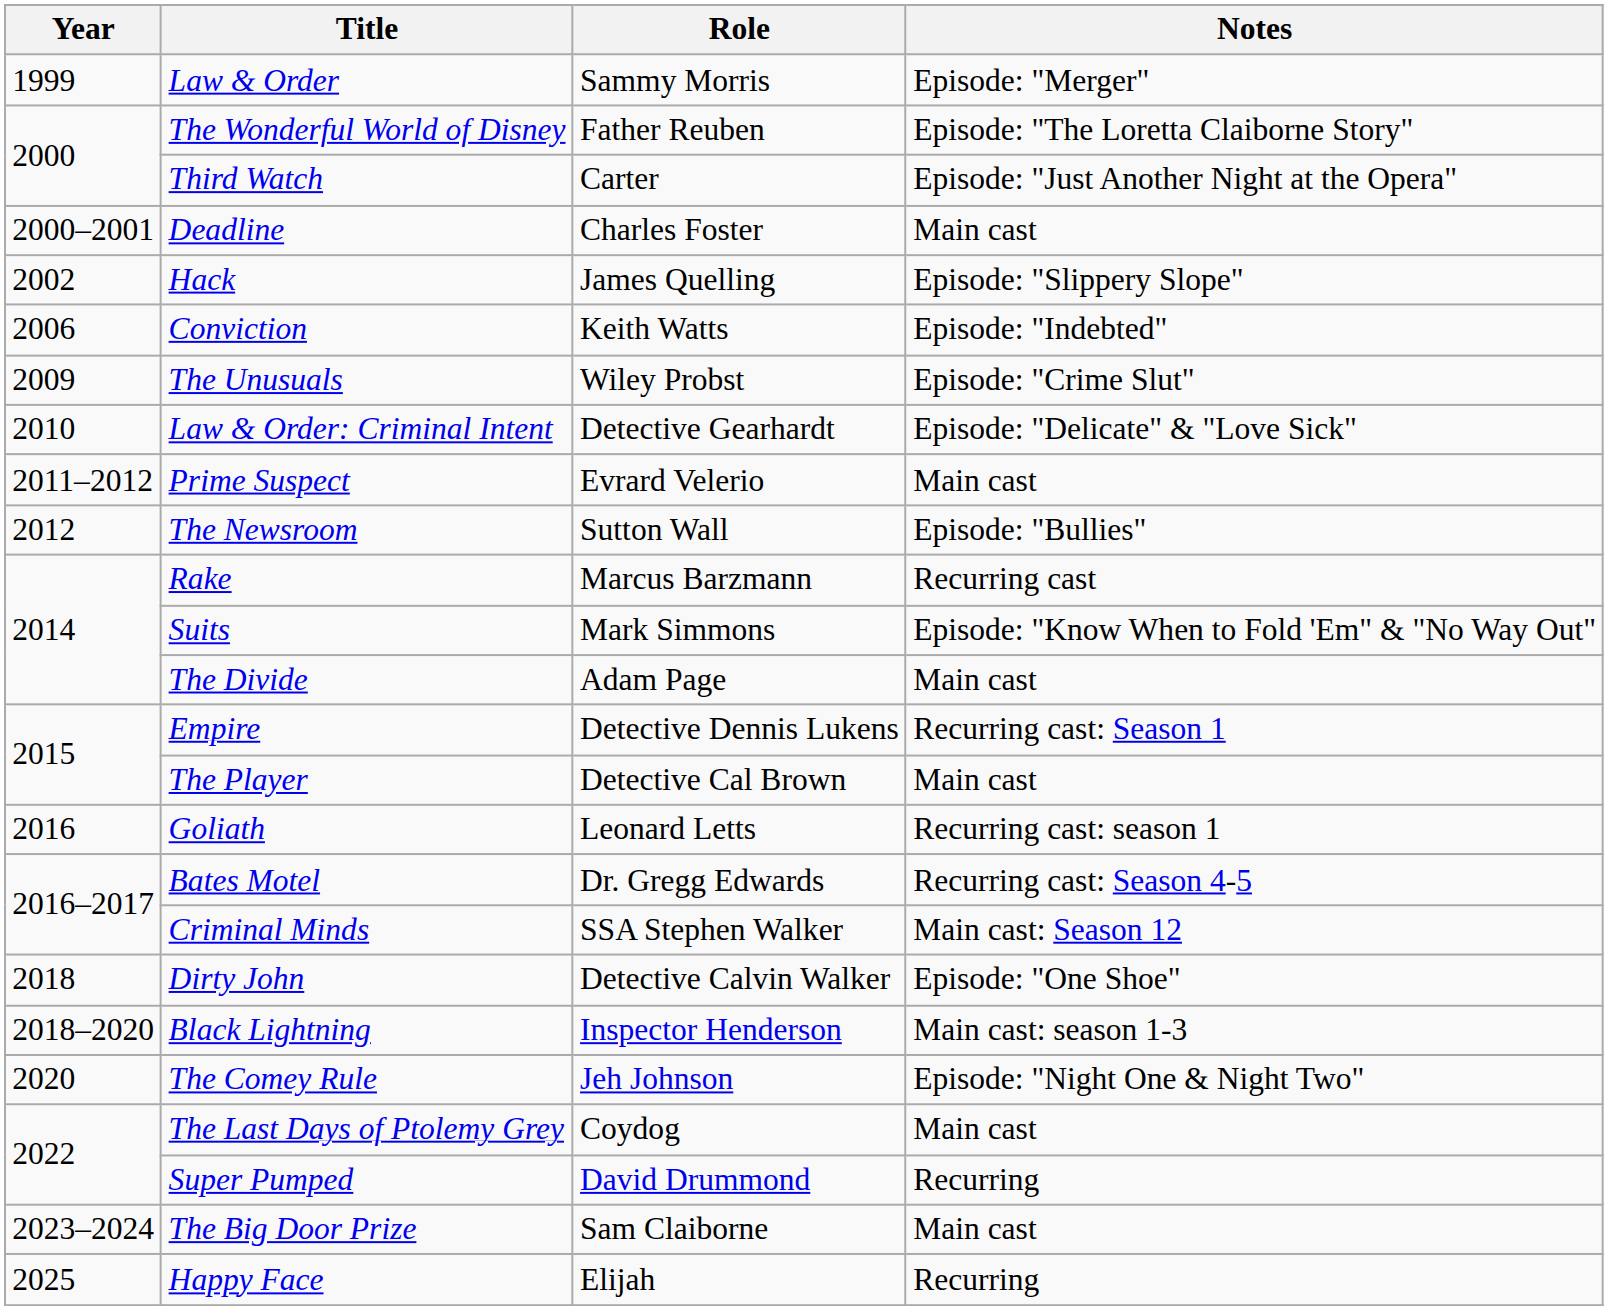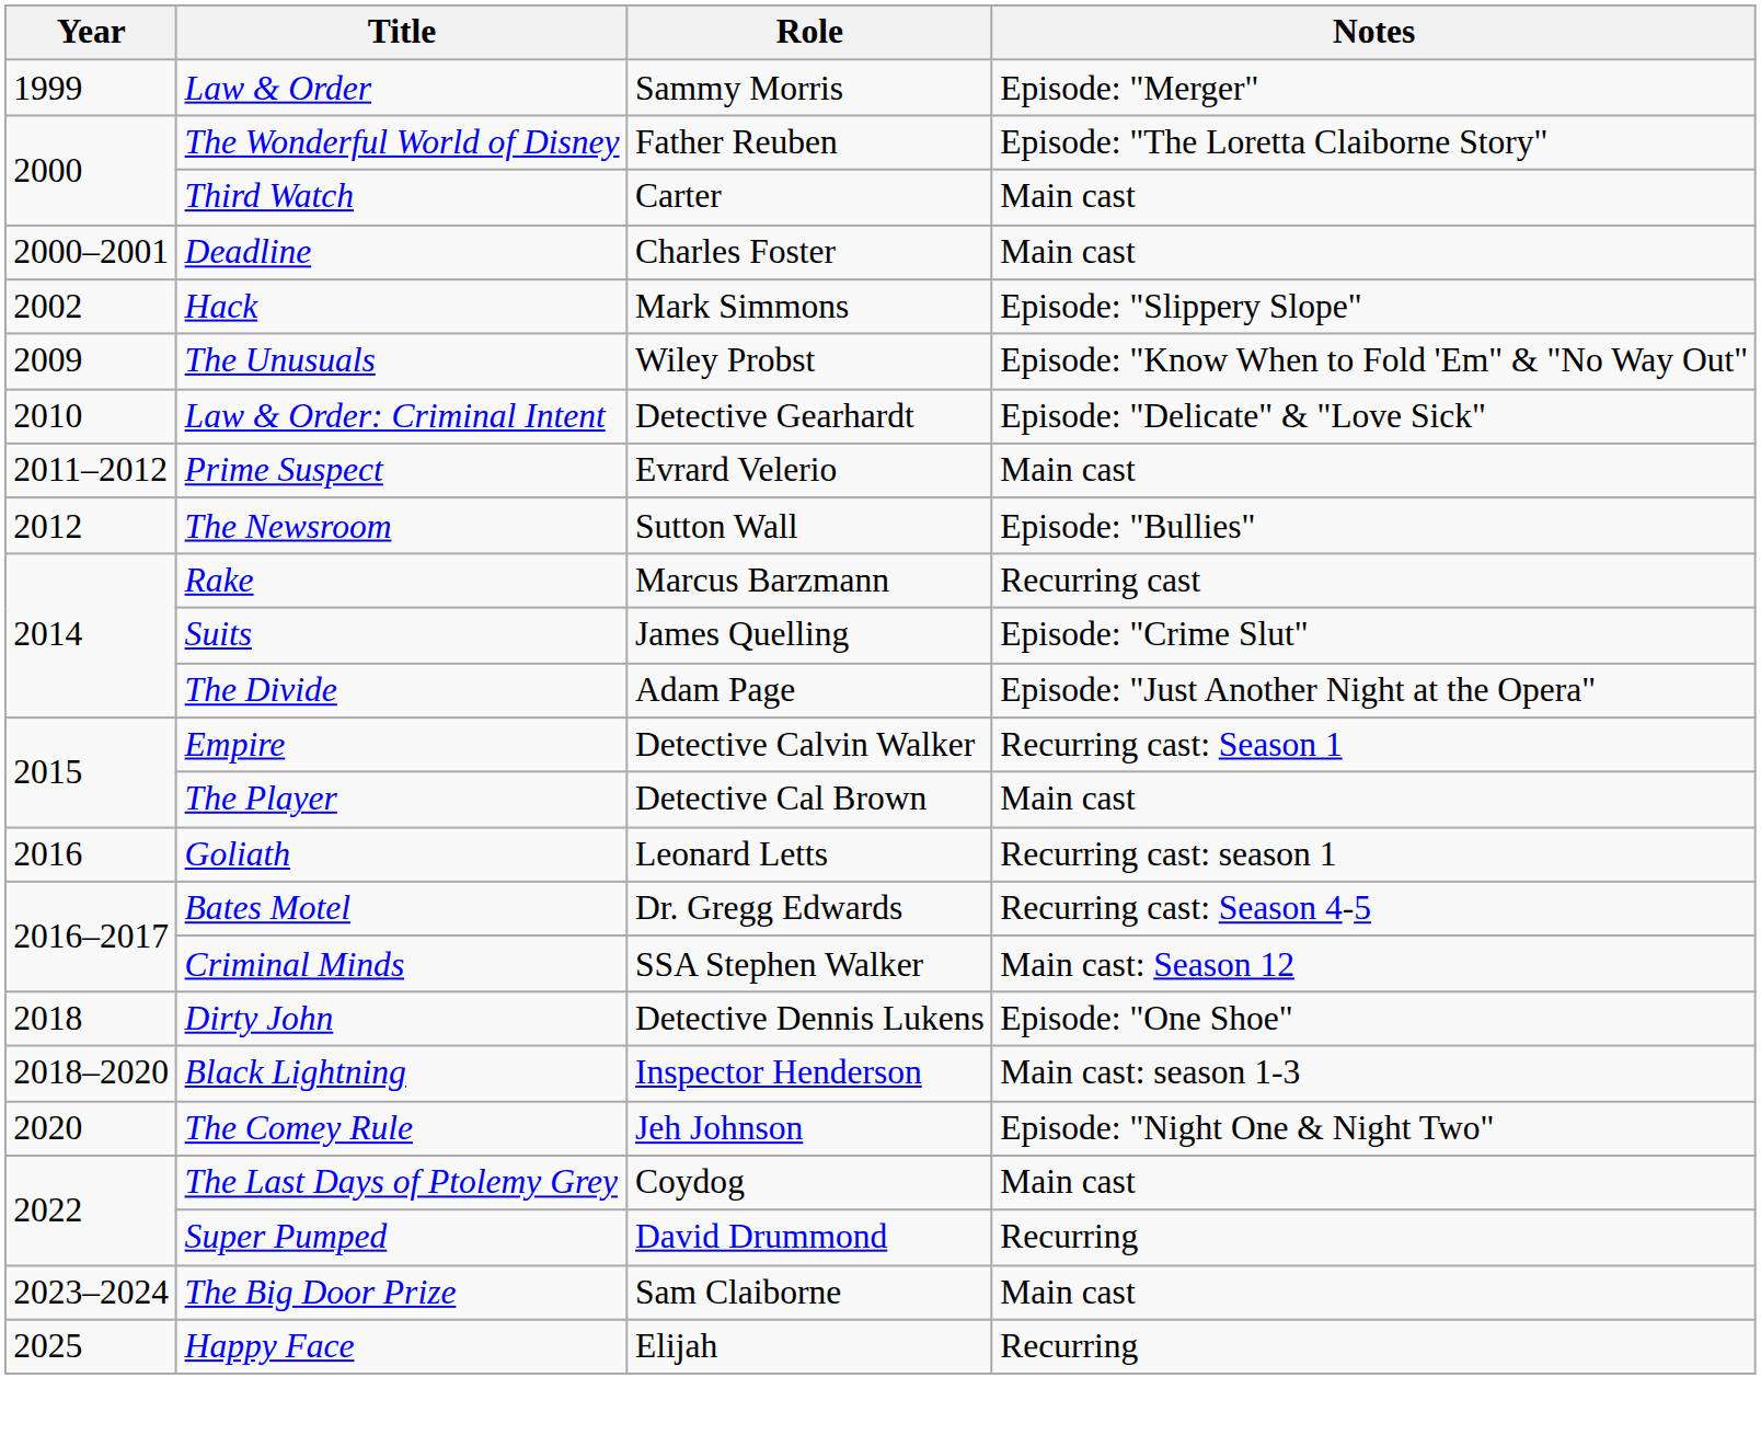 <table class="wikitable sortable">
 <tr>
 <th>Year</th>
 <th>Title</th>
 <th>Role</th>
 <th class="unsortable">Notes</th>
 </tr>
 <tr>
 <td>1999</td>
 <td><em><a href='#'>Law & Order</a></em></td>
 <td>Sammy Morris</td>
 <td>Episode: "Merger"</td>
 </tr>
 <tr>
 <td rowspan=2>2000</td>
 <td><em><a href='#'>The Wonderful World of Disney</a></em></td>
 <td>Father Reuben</td>
 <td>Episode: "The Loretta Claiborne Story"</td>
 </tr>
 <tr>
 <td><em><a href='#'>Third Watch</a></em></td>
 <td>Carter</td>
-<td>Episode: "Just Another Night at the Opera"</td>
+<td>Main cast</td>
 </tr>
 <tr>
 <td>2000–2001</td>
 <td><em><a href='#'>Deadline</a></em></td>
 <td>Charles Foster</td>
 <td>Main cast</td>
 </tr>
 <tr>
 <td>2002</td>
 <td><em><a href='#'>Hack</a></em></td>
-<td>James Quelling</td>
+<td>Mark Simmons</td>
 <td>Episode: "Slippery Slope"</td>
-</tr>
-<tr>
-<td>2006</td>
-<td><em><a href='#'>Conviction</a></em></td>
-<td>Keith Watts</td>
-<td>Episode: "Indebted"</td>
 </tr>
 <tr>
 <td>2009</td>
 <td><em><a href='#'>The Unusuals</a></em></td>
 <td>Wiley Probst</td>
-<td>Episode: "Crime Slut"</td>
+<td>Episode: "Know When to Fold 'Em" & "No Way Out"</td>
 </tr>
 <tr>
 <td>2010</td>
 <td><em><a href='#'>Law & Order: Criminal Intent</a></em></td>
 <td>Detective Gearhardt</td>
 <td>Episode: "Delicate" & "Love Sick"</td>
 </tr>
 <tr>
 <td>2011–2012</td>
 <td><em><a href='#'>Prime Suspect</a></em></td>
 <td>Evrard Velerio</td>
 <td>Main cast</td>
 </tr>
 <tr>
 <td>2012</td>
 <td><em><a href='#'>The Newsroom</a></em></td>
 <td>Sutton Wall</td>
 <td>Episode: "Bullies"</td>
 </tr>
 <tr>
 <td rowspan=3>2014</td>
 <td><em><a href='#'>Rake</a></em></td>
 <td>Marcus Barzmann</td>
 <td>Recurring cast</td>
 </tr>
 <tr>
 <td><em><a href='#'>Suits</a></em></td>
-<td>Mark Simmons</td>
-<td>Episode: "Know When to Fold 'Em" & "No Way Out"</td>
+<td>James Quelling</td>
+<td>Episode: "Crime Slut"</td>
 </tr>
 <tr>
 <td><em><a href='#'>The Divide</a></em></td>
 <td>Adam Page</td>
-<td>Main cast</td>
+<td>Episode: "Just Another Night at the Opera"</td>
 </tr>
 <tr>
 <td rowspan=2>2015</td>
 <td><em><a href='#'>Empire</a></em></td>
-<td>Detective Dennis Lukens</td>
+<td>Detective Calvin Walker</td>
 <td>Recurring cast: <a href='#'>Season 1</a></td>
 </tr>
 <tr>
 <td><em><a href='#'>The Player</a></em></td>
 <td>Detective Cal Brown</td>
 <td>Main cast</td>
 </tr>
 <tr>
 <td>2016</td>
 <td><em><a href='#'>Goliath</a></em></td>
 <td>Leonard Letts</td>
 <td>Recurring cast: season 1</td>
 </tr>
 <tr>
 <td rowspan=2>2016–2017</td>
 <td><em><a href='#'>Bates Motel</a></em></td>
 <td>Dr. Gregg Edwards</td>
 <td>Recurring cast: <a href='#'>Season 4</a>-<a href='#'>5</a></td>
 </tr>
 <tr>
 <td><em><a href='#'>Criminal Minds</a></em></td>
 <td>SSA Stephen Walker</td>
 <td>Main cast: <a href='#'>Season 12</a></td>
 </tr>
 <tr>
 <td>2018</td>
 <td><em><a href='#'>Dirty John</a></em></td>
-<td>Detective Calvin Walker</td>
+<td>Detective Dennis Lukens</td>
 <td>Episode: "One Shoe"</td>
 </tr>
 <tr>
 <td>2018–2020</td>
 <td><em><a href='#'>Black Lightning</a></em></td>
 <td><a href='#'>Inspector Henderson</a></td>
 <td>Main cast: season 1-3</td>
 </tr>
 <tr>
 <td>2020</td>
 <td><em><a href='#'>The Comey Rule</a></em></td>
 <td><a href='#'>Jeh Johnson</a></td>
 <td>Episode: "Night One & Night Two"</td>
 </tr>
 <tr>
 <td rowspan=2>2022</td>
 <td><em><a href='#'>The Last Days of Ptolemy Grey</a></em></td>
 <td>Coydog</td>
 <td>Main cast</td>
 </tr>
 <tr>
 <td><em><a href='#'>Super Pumped</a></em></td>
 <td><a href='#'>David Drummond</a></td>
 <td>Recurring</td>
 </tr>
 <tr>
 <td>2023–2024</td>
 <td><em><a href='#'>The Big Door Prize</a></em></td>
 <td>Sam Claiborne</td>
 <td>Main cast</td>
 </tr>
 <tr>
 <td>2025</td>
 <td><em><a href='#'>Happy Face</a></em></td>
 <td>Elijah</td>
 <td>Recurring</td>
 </tr>
 </table>
